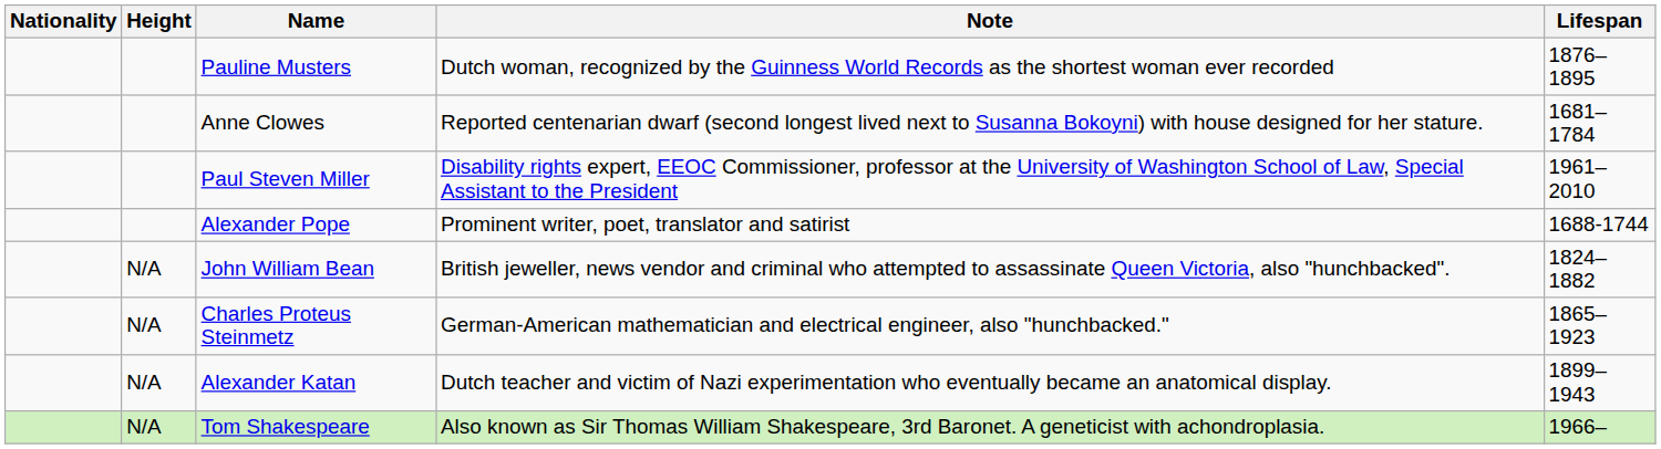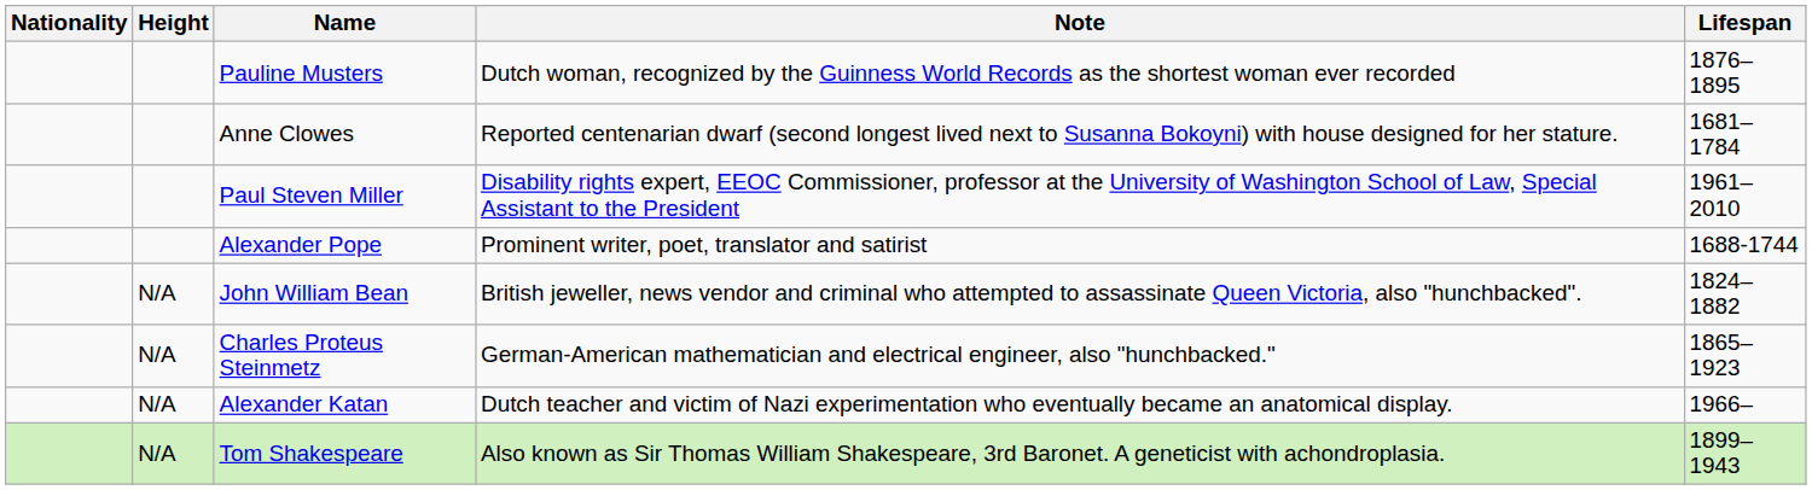 <table class="wikitable sortable" style="width:100%;">
 <tr Sam Maslaney>
 <th>Nationality</th>
 <th>Height</th>
 <th>Name</th>
 <th>Note</th>
 <th>Lifespan</th>
 </tr>
 <tr>
 <td></td>
 <td></td>
 <td><a href='#'>Pauline Musters</a></td>
 <td>Dutch woman, recognized by the <a href='#'>Guinness World Records</a> as the shortest woman ever recorded</td>
 <td>1876–1895</td>
 </tr>
 <tr>
 <td></td>
 <td></td>
 <td>Anne Clowes</td>
 <td>Reported centenarian dwarf (second longest lived next to <a href='#'>Susanna Bokoyni</a>) with house designed for her stature.</td>
 <td>1681–1784</td>
 </tr>
 <tr>
 <td></td>
 <td></td>
 <td><a href='#'>Paul Steven Miller</a></td>
 <td><a href='#'>Disability rights</a> expert, <a href='#'>EEOC</a> Commissioner, professor at the <a href='#'>University of Washington School of Law</a>, <a href='#'>Special Assistant to the President</a></td>
 <td>1961–2010</td>
 </tr>
 <tr>
 <td></td>
 <td></td>
 <td><a href='#'>Alexander Pope</a></td>
 <td>Prominent writer, poet, translator and satirist</td>
 <td>1688-1744</td>
 </tr>
 <tr>
 <td></td>
 <td>N/A</td>
 <td><a href='#'>John William Bean</a></td>
 <td>British jeweller, news vendor and criminal who attempted to assassinate <a href='#'>Queen Victoria</a>, also "hunchbacked".</td>
 <td>1824–1882</td>
 </tr>
 <tr>
 <td></td>
 <td>N/A</td>
 <td><a href='#'>Charles Proteus Steinmetz</a></td>
 <td>German-American mathematician and electrical engineer, also "hunchbacked."</td>
 <td>1865–1923</td>
 </tr>
 <tr>
 <td></td>
 <td>N/A</td>
 <td><a href='#'>Alexander Katan</a></td>
 <td>Dutch teacher and victim of Nazi experimentation who eventually became an anatomical display.</td>
-<td>1899–1943</td>
+<td>1966–</td>
 </tr>
 <tr style="background:#d0f0c0;">
 <td></td>
 <td>N/A</td>
 <td><a href='#'>Tom Shakespeare</a></td>
 <td>Also known as Sir Thomas William Shakespeare, 3rd Baronet. A geneticist with achondroplasia.</td>
-<td>1966–</td>
+<td>1899–1943</td>
 </tr>
 </table>
